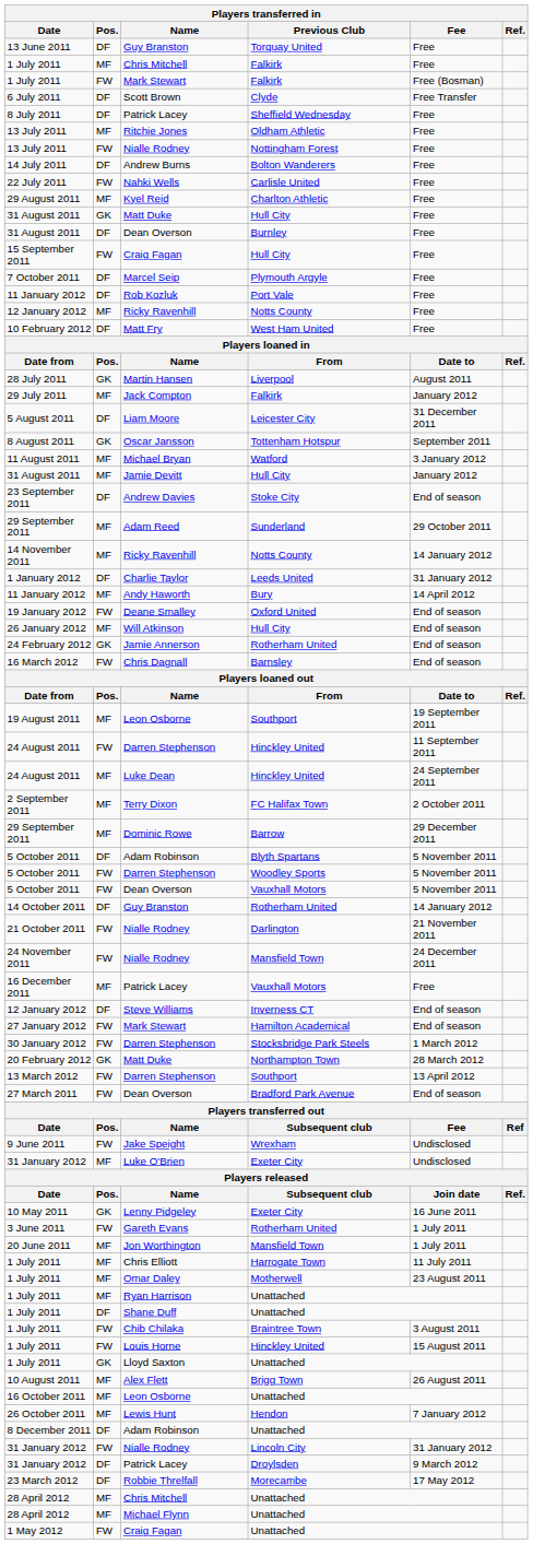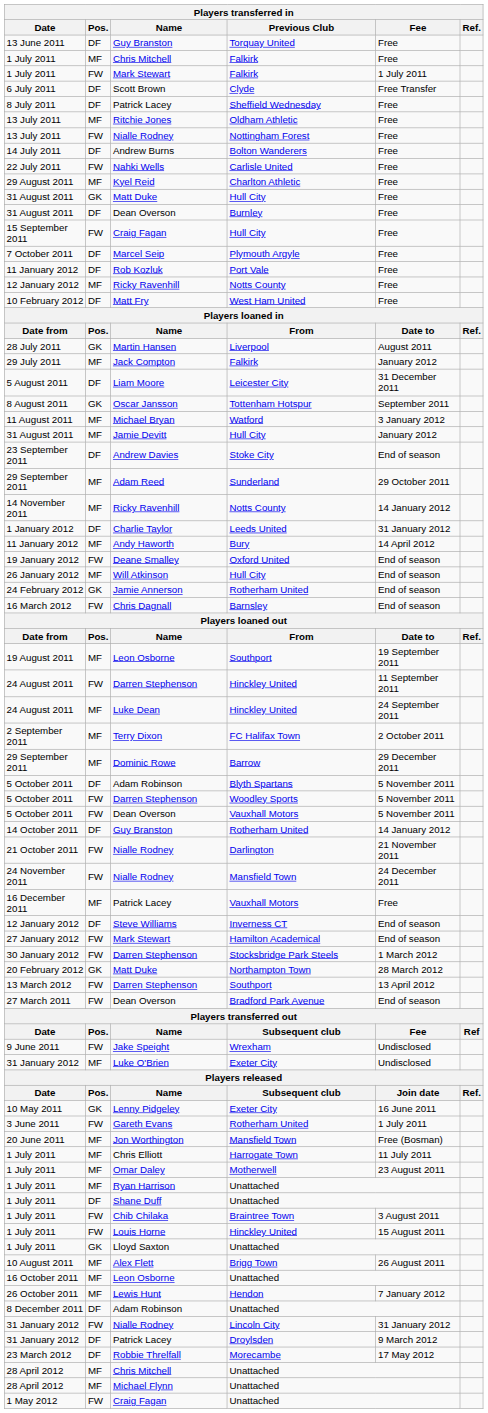 <table class="wikitable" style="font-size:95%;">
 <tr>
 <th colspan="6">Players transferred in</th>
 </tr>
 <tr>
 <th style="width:120px;">Date</th>
 <th style="width:25px;">Pos.</th>
 <th style="width:175px;">Name</th>
 <th style="width:225px;">Previous Club</th>
 <th style="width:125px;">Fee</th>
 <th style="width:25px;">Ref.</th>
 </tr>
 <tr>
 <td>13 June 2011</td>
 <td>DF</td>
 <td> <a href='#'>Guy Branston</a></td>
 <td> <a href='#'>Torquay United</a></td>
 <td>Free</td>
 <td></td>
 </tr>
 <tr>
 <td>1 July 2011</td>
 <td>MF</td>
 <td> <a href='#'>Chris Mitchell</a></td>
 <td> <a href='#'>Falkirk</a></td>
 <td>Free</td>
 <td></td>
 </tr>
 <tr>
 <td>1 July 2011</td>
 <td>FW</td>
 <td> <a href='#'>Mark Stewart</a></td>
 <td> <a href='#'>Falkirk</a></td>
-<td>Free (Bosman)</td>
+<td>1 July 2011</td>
 <td></td>
 </tr>
 <tr>
 <td>6 July 2011</td>
 <td>DF</td>
 <td> Scott Brown</td>
 <td> <a href='#'>Clyde</a></td>
 <td>Free Transfer</td>
 <td></td>
 </tr>
 <tr>
 <td>8 July 2011</td>
 <td>DF</td>
 <td> Patrick Lacey</td>
 <td> <a href='#'>Sheffield Wednesday</a></td>
 <td>Free</td>
 <td></td>
 </tr>
 <tr>
 <td>13 July 2011</td>
 <td>MF</td>
 <td> <a href='#'>Ritchie Jones</a></td>
 <td> <a href='#'>Oldham Athletic</a></td>
 <td>Free</td>
 <td></td>
 </tr>
 <tr>
 <td>13 July 2011</td>
 <td>FW</td>
 <td> <a href='#'>Nialle Rodney</a></td>
 <td> <a href='#'>Nottingham Forest</a></td>
 <td>Free</td>
 <td></td>
 </tr>
 <tr>
 <td>14 July 2011</td>
 <td>DF</td>
 <td> Andrew Burns</td>
 <td> <a href='#'>Bolton Wanderers</a></td>
 <td>Free</td>
 <td></td>
 </tr>
 <tr>
 <td>22 July 2011</td>
 <td>FW</td>
 <td> <a href='#'>Nahki Wells</a></td>
 <td> <a href='#'>Carlisle United</a></td>
 <td>Free</td>
 <td></td>
 </tr>
 <tr>
 <td>29 August 2011</td>
 <td>MF</td>
 <td> <a href='#'>Kyel Reid</a></td>
 <td> <a href='#'>Charlton Athletic</a></td>
 <td>Free</td>
 <td></td>
 </tr>
 <tr>
 <td>31 August 2011</td>
 <td>GK</td>
 <td> <a href='#'>Matt Duke</a></td>
 <td> <a href='#'>Hull City</a></td>
 <td>Free</td>
 <td></td>
 </tr>
 <tr>
 <td>31 August 2011</td>
 <td>DF</td>
 <td> Dean Overson</td>
 <td> <a href='#'>Burnley</a></td>
 <td>Free</td>
 <td></td>
 </tr>
 <tr>
 <td>15 September 2011</td>
 <td>FW</td>
 <td> <a href='#'>Craig Fagan</a></td>
 <td> <a href='#'>Hull City</a></td>
 <td>Free</td>
 <td></td>
 </tr>
 <tr>
 <td>7 October 2011</td>
 <td>DF</td>
 <td> <a href='#'>Marcel Seip</a></td>
 <td> <a href='#'>Plymouth Argyle</a></td>
 <td>Free</td>
 <td></td>
 </tr>
 <tr>
 <td>11 January 2012</td>
 <td>DF</td>
 <td> <a href='#'>Rob Kozluk</a></td>
 <td> <a href='#'>Port Vale</a></td>
 <td>Free</td>
 <td></td>
 </tr>
 <tr>
 <td>12 January 2012</td>
 <td>MF</td>
 <td> <a href='#'>Ricky Ravenhill</a></td>
 <td> <a href='#'>Notts County</a></td>
 <td>Free</td>
 <td></td>
 </tr>
 <tr>
 <td>10 February 2012</td>
 <td>DF</td>
 <td> <a href='#'>Matt Fry</a></td>
 <td> <a href='#'>West Ham United</a></td>
 <td>Free</td>
 <td></td>
 </tr>
 <tr>
 <th colspan="6">Players loaned in</th>
 </tr>
 <tr>
 <th>Date from</th>
 <th>Pos.</th>
 <th>Name</th>
 <th>From</th>
 <th>Date to</th>
 <th>Ref.</th>
 </tr>
 <tr>
 <td>28 July 2011</td>
 <td>GK</td>
 <td> <a href='#'>Martin Hansen</a></td>
 <td> <a href='#'>Liverpool</a></td>
 <td>August 2011</td>
 <td></td>
 </tr>
 <tr>
 <td>29 July 2011</td>
 <td>MF</td>
 <td> <a href='#'>Jack Compton</a></td>
 <td> <a href='#'>Falkirk</a></td>
 <td>January 2012</td>
 <td></td>
 </tr>
 <tr>
 <td>5 August 2011</td>
 <td>DF</td>
 <td> <a href='#'>Liam Moore</a></td>
 <td> <a href='#'>Leicester City</a></td>
 <td>31 December 2011</td>
 <td></td>
 </tr>
 <tr>
 <td>8 August 2011</td>
 <td>GK</td>
 <td> <a href='#'>Oscar Jansson</a></td>
 <td> <a href='#'>Tottenham Hotspur</a></td>
 <td>September 2011</td>
 <td></td>
 </tr>
 <tr>
 <td>11 August 2011</td>
 <td>MF</td>
 <td> <a href='#'>Michael Bryan</a></td>
 <td> <a href='#'>Watford</a></td>
 <td>3 January 2012</td>
 <td></td>
 </tr>
 <tr>
 <td>31 August 2011</td>
 <td>MF</td>
 <td> <a href='#'>Jamie Devitt</a></td>
 <td> <a href='#'>Hull City</a></td>
 <td>January 2012</td>
 <td></td>
 </tr>
 <tr>
 <td>23 September 2011</td>
 <td>DF</td>
 <td> <a href='#'>Andrew Davies</a></td>
 <td> <a href='#'>Stoke City</a></td>
 <td>End of season</td>
 <td></td>
 </tr>
 <tr>
 <td>29 September 2011</td>
 <td>MF</td>
 <td> <a href='#'>Adam Reed</a></td>
 <td> <a href='#'>Sunderland</a></td>
 <td>29 October 2011</td>
 <td></td>
 </tr>
 <tr>
 <td>14 November 2011</td>
 <td>MF</td>
 <td> <a href='#'>Ricky Ravenhill</a></td>
 <td> <a href='#'>Notts County</a></td>
 <td>14 January 2012</td>
 <td></td>
 </tr>
 <tr>
 <td>1 January 2012</td>
 <td>DF</td>
 <td> <a href='#'>Charlie Taylor</a></td>
 <td> <a href='#'>Leeds United</a></td>
 <td>31 January 2012</td>
 <td></td>
 </tr>
 <tr>
 <td>11 January 2012</td>
 <td>MF</td>
 <td> <a href='#'>Andy Haworth</a></td>
 <td> <a href='#'>Bury</a></td>
 <td>14 April 2012</td>
 <td></td>
 </tr>
 <tr>
 <td>19 January 2012</td>
 <td>FW</td>
 <td> <a href='#'>Deane Smalley</a></td>
 <td> <a href='#'>Oxford United</a></td>
 <td>End of season</td>
 <td></td>
 </tr>
 <tr>
 <td>26 January 2012</td>
 <td>MF</td>
 <td> <a href='#'>Will Atkinson</a></td>
 <td> <a href='#'>Hull City</a></td>
 <td>End of season</td>
 <td></td>
 </tr>
 <tr>
 <td>24 February 2012</td>
 <td>GK</td>
 <td> <a href='#'>Jamie Annerson</a></td>
 <td> <a href='#'>Rotherham United</a></td>
 <td>End of season</td>
 <td></td>
 </tr>
 <tr>
 <td>16 March 2012</td>
 <td>FW</td>
 <td> <a href='#'>Chris Dagnall</a></td>
 <td> <a href='#'>Barnsley</a></td>
 <td>End of season</td>
 <td></td>
 </tr>
 <tr>
 <th colspan="6">Players loaned out</th>
 </tr>
 <tr>
 <th>Date from</th>
 <th>Pos.</th>
 <th>Name</th>
 <th>From</th>
 <th>Date to</th>
 <th>Ref.</th>
 </tr>
 <tr>
 <td>19 August 2011</td>
 <td>MF</td>
 <td> <a href='#'>Leon Osborne</a></td>
 <td> <a href='#'>Southport</a></td>
 <td>19 September 2011</td>
 <td></td>
 </tr>
 <tr>
 <td>24 August 2011</td>
 <td>FW</td>
 <td> <a href='#'>Darren Stephenson</a></td>
 <td> <a href='#'>Hinckley United</a></td>
 <td>11 September 2011</td>
 <td></td>
 </tr>
 <tr>
 <td>24 August 2011</td>
 <td>MF</td>
 <td> <a href='#'>Luke Dean</a></td>
 <td> <a href='#'>Hinckley United</a></td>
 <td>24 September 2011</td>
 <td></td>
 </tr>
 <tr>
 <td>2 September 2011</td>
 <td>MF</td>
 <td> <a href='#'>Terry Dixon</a></td>
 <td> <a href='#'>FC Halifax Town</a></td>
 <td>2 October 2011</td>
 <td></td>
 </tr>
 <tr>
 <td>29 September 2011</td>
 <td>MF</td>
 <td> <a href='#'>Dominic Rowe</a></td>
 <td> <a href='#'>Barrow</a></td>
 <td>29 December 2011</td>
 <td></td>
 </tr>
 <tr>
 <td>5 October 2011</td>
 <td>DF</td>
 <td> Adam Robinson</td>
 <td> <a href='#'>Blyth Spartans</a></td>
 <td>5 November 2011</td>
 <td></td>
 </tr>
 <tr>
 <td>5 October 2011</td>
 <td>FW</td>
 <td> <a href='#'>Darren Stephenson</a></td>
 <td> <a href='#'>Woodley Sports</a></td>
 <td>5 November 2011</td>
 <td></td>
 </tr>
 <tr>
 <td>5 October 2011</td>
 <td>FW</td>
 <td> Dean Overson</td>
 <td> <a href='#'>Vauxhall Motors</a></td>
 <td>5 November 2011</td>
 <td></td>
 </tr>
 <tr>
 <td>14 October 2011</td>
 <td>DF</td>
 <td> <a href='#'>Guy Branston</a></td>
 <td> <a href='#'>Rotherham United</a></td>
 <td>14 January 2012</td>
 <td></td>
 </tr>
 <tr>
 <td>21 October 2011</td>
 <td>FW</td>
 <td> <a href='#'>Nialle Rodney</a></td>
 <td> <a href='#'>Darlington</a></td>
 <td>21 November 2011</td>
 <td></td>
 </tr>
 <tr>
 <td>24 November 2011</td>
 <td>FW</td>
 <td> <a href='#'>Nialle Rodney</a></td>
 <td> <a href='#'>Mansfield Town</a></td>
 <td>24 December 2011</td>
 <td></td>
 </tr>
 <tr>
 <td>16 December 2011</td>
 <td>MF</td>
 <td> Patrick Lacey</td>
 <td> <a href='#'>Vauxhall Motors</a></td>
 <td>Free</td>
 <td></td>
 </tr>
 <tr>
 <td>12 January 2012</td>
 <td>DF</td>
 <td> <a href='#'>Steve Williams</a></td>
 <td> <a href='#'>Inverness CT</a></td>
 <td>End of season</td>
 <td></td>
 </tr>
 <tr>
 <td>27 January 2012</td>
 <td>FW</td>
 <td> <a href='#'>Mark Stewart</a></td>
 <td> <a href='#'>Hamilton Academical</a></td>
 <td>End of season</td>
 <td></td>
 </tr>
 <tr>
 <td>30 January 2012</td>
 <td>FW</td>
 <td> <a href='#'>Darren Stephenson</a></td>
 <td> <a href='#'>Stocksbridge Park Steels</a></td>
 <td>1 March 2012</td>
 <td></td>
 </tr>
 <tr>
 <td>20 February 2012</td>
 <td>GK</td>
 <td> <a href='#'>Matt Duke</a></td>
 <td> <a href='#'>Northampton Town</a></td>
 <td>28 March 2012</td>
 <td></td>
 </tr>
 <tr>
 <td>13 March 2012</td>
 <td>FW</td>
 <td> <a href='#'>Darren Stephenson</a></td>
 <td> <a href='#'>Southport</a></td>
 <td>13 April 2012</td>
 <td></td>
 </tr>
 <tr>
 <td>27 March 2011</td>
 <td>FW</td>
 <td> Dean Overson</td>
 <td> <a href='#'>Bradford Park Avenue</a></td>
 <td>End of season</td>
 <td></td>
 </tr>
 <tr>
 <th colspan="6">Players transferred out</th>
 </tr>
 <tr>
 <th>Date</th>
 <th>Pos.</th>
 <th>Name</th>
 <th>Subsequent club</th>
 <th>Fee</th>
 <th>Ref</th>
 </tr>
 <tr>
 <td>9 June 2011</td>
 <td>FW</td>
 <td> <a href='#'>Jake Speight</a></td>
 <td> <a href='#'>Wrexham</a></td>
 <td>Undisclosed</td>
 <td></td>
 </tr>
 <tr>
 <td>31 January 2012</td>
 <td>MF</td>
 <td> <a href='#'>Luke O'Brien</a></td>
 <td> <a href='#'>Exeter City</a></td>
 <td>Undisclosed</td>
 <td></td>
 </tr>
 <tr>
 <th colspan="6">Players released</th>
 </tr>
 <tr>
 <th>Date</th>
 <th>Pos.</th>
 <th>Name</th>
 <th>Subsequent club</th>
 <th>Join date</th>
 <th>Ref.</th>
 </tr>
 <tr>
 <td>10 May 2011</td>
 <td>GK</td>
 <td> <a href='#'>Lenny Pidgeley</a></td>
 <td> <a href='#'>Exeter City</a></td>
 <td>16 June 2011</td>
 <td></td>
 </tr>
 <tr>
 <td>3 June 2011</td>
 <td>FW</td>
 <td> <a href='#'>Gareth Evans</a></td>
 <td> <a href='#'>Rotherham United</a></td>
 <td>1 July 2011</td>
 <td></td>
 </tr>
 <tr>
 <td>20 June 2011</td>
 <td>MF</td>
 <td> <a href='#'>Jon Worthington</a></td>
 <td> <a href='#'>Mansfield Town</a></td>
-<td>1 July 2011</td>
+<td>Free (Bosman)</td>
 <td></td>
 </tr>
 <tr>
 <td>1 July 2011</td>
 <td>MF</td>
 <td> Chris Elliott</td>
 <td> <a href='#'>Harrogate Town</a></td>
 <td>11 July 2011</td>
 <td></td>
 </tr>
 <tr>
 <td>1 July 2011</td>
 <td>MF</td>
 <td> <a href='#'>Omar Daley</a></td>
 <td> <a href='#'>Motherwell</a></td>
 <td>23 August 2011</td>
 <td></td>
 </tr>
 <tr>
 <td>1 July 2011</td>
 <td>MF</td>
 <td> <a href='#'>Ryan Harrison</a></td>
 <td colspan="2">Unattached</td>
 <td></td>
 </tr>
 <tr>
 <td>1 July 2011</td>
 <td>DF</td>
 <td> <a href='#'>Shane Duff</a></td>
 <td colspan="2">Unattached</td>
 <td></td>
 </tr>
 <tr>
 <td>1 July 2011</td>
 <td>FW</td>
 <td> <a href='#'>Chib Chilaka</a></td>
 <td> <a href='#'>Braintree Town</a></td>
 <td>3 August 2011</td>
 <td></td>
 </tr>
 <tr>
 <td>1 July 2011</td>
 <td>FW</td>
 <td> <a href='#'>Louis Horne</a></td>
 <td> <a href='#'>Hinckley United</a></td>
 <td>15 August 2011</td>
 <td></td>
 </tr>
 <tr>
 <td>1 July 2011</td>
 <td>GK</td>
 <td> Lloyd Saxton</td>
 <td colspan="2">Unattached</td>
 <td></td>
 </tr>
 <tr>
 <td>10 August 2011</td>
 <td>MF</td>
 <td> <a href='#'>Alex Flett</a></td>
 <td> <a href='#'>Brigg Town</a></td>
 <td>26 August 2011</td>
 <td></td>
 </tr>
 <tr>
 <td>16 October 2011</td>
 <td>MF</td>
 <td> <a href='#'>Leon Osborne</a></td>
 <td colspan="2">Unattached</td>
 <td></td>
 </tr>
 <tr>
 <td>26 October 2011</td>
 <td>MF</td>
 <td> <a href='#'>Lewis Hunt</a></td>
 <td> <a href='#'>Hendon</a></td>
 <td>7 January 2012</td>
 <td></td>
 </tr>
 <tr>
 <td>8 December 2011</td>
 <td>DF</td>
 <td> Adam Robinson</td>
 <td colspan="2">Unattached</td>
 <td></td>
 </tr>
 <tr>
 <td>31 January 2012</td>
 <td>FW</td>
 <td> <a href='#'>Nialle Rodney</a></td>
 <td> <a href='#'>Lincoln City</a></td>
 <td>31 January 2012</td>
 <td></td>
 </tr>
 <tr>
 <td>31 January 2012</td>
 <td>DF</td>
 <td> Patrick Lacey</td>
 <td> <a href='#'>Droylsden</a></td>
 <td>9 March 2012</td>
 <td></td>
 </tr>
 <tr>
 <td>23 March 2012</td>
 <td>DF</td>
 <td> <a href='#'>Robbie Threlfall</a></td>
 <td> <a href='#'>Morecambe</a></td>
 <td>17 May 2012</td>
 <td></td>
 </tr>
 <tr>
 <td>28 April 2012</td>
 <td>MF</td>
 <td> <a href='#'>Chris Mitchell</a></td>
 <td colspan="2">Unattached</td>
 <td></td>
 </tr>
 <tr>
 <td>28 April 2012</td>
 <td>MF</td>
 <td> <a href='#'>Michael Flynn</a></td>
 <td colspan="2">Unattached</td>
 <td></td>
 </tr>
 <tr>
 <td>1 May 2012</td>
 <td>FW</td>
 <td> <a href='#'>Craig Fagan</a></td>
 <td colspan="2">Unattached</td>
 <td></td>
 </tr>
 </table>
